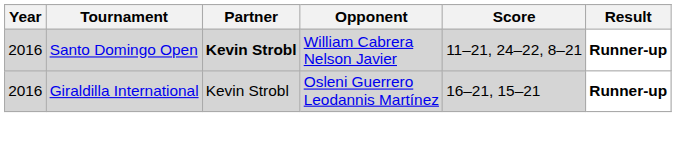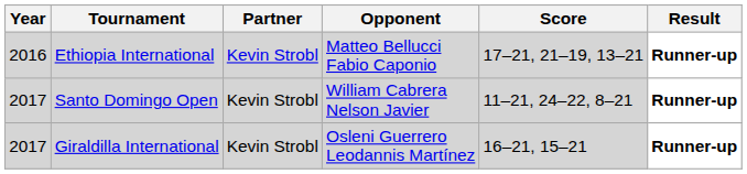 <table class="sortable wikitable" style="font-size: 90%;">
 <tr>
 <th>Year</th>
 <th>Tournament</th>
 <th>Partner</th>
 <th>Opponent</th>
 <th>Score</th>
 <th>Result</th>
 </tr>
 <tr style="background:#D5D5D5">
 <td align="center">2016</td>
+<td align="left"><a href='#'>Ethiopia International</a></td>
+<td align="left"> <a href='#'>Kevin Strobl</a></td>
+<td align="left"> <a href='#'>Matteo Bellucci</a><br> <a href='#'>Fabio Caponio</a></td>
+<td align="left">17–21, 21–19, 13–21</td>
+<td style="text-align:left; background:white"> <strong>Runner-up</strong></td>
+</tr>
+<tr style="background:#D5D5D5">
+<td align="center">2017</td>
 <td align="left"><a href='#'>Santo Domingo Open</a></td>
-<td align="left"><strong> Kevin Strobl</strong></td>
+<td align="left"> Kevin Strobl</td>
 <td align="left"> <a href='#'>William Cabrera</a><br> <a href='#'>Nelson Javier</a></td>
 <td align="left">11–21, 24–22, 8–21</td>
 <td style="text-align:left; background:white"> <strong>Runner-up</strong></td>
 </tr>
 <tr style="background:#D5D5D5">
-<td align="center">2016</td>
+<td align="center">2017</td>
 <td align="left"><a href='#'>Giraldilla International</a></td>
 <td align="left"> Kevin Strobl</td>
 <td align="left"> <a href='#'>Osleni Guerrero</a><br> <a href='#'>Leodannis Martínez</a></td>
 <td align="left">16–21, 15–21</td>
 <td style="text-align:left; background:white"> <strong>Runner-up</strong></td>
 </tr>
 </table>
